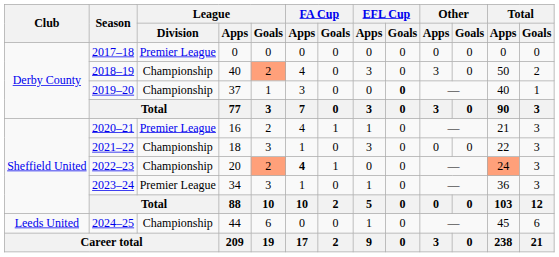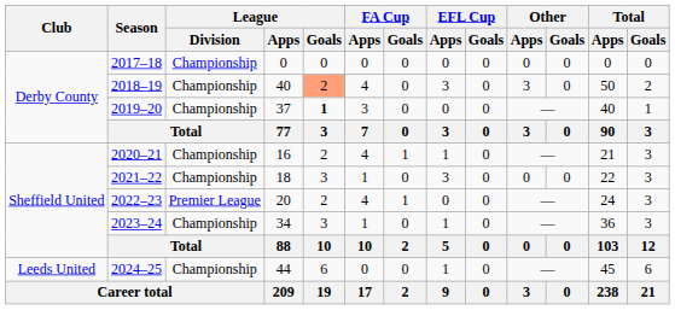 <table class="wikitable" style="text-align: center;">
 <tr>
 <th rowspan="2">Club</th>
 <th rowspan="2">Season</th>
 <th colspan="3">League</th>
 <th colspan="2"><a href='#'>FA Cup</a></th>
 <th colspan="2"><a href='#'>EFL Cup</a></th>
 <th colspan="2">Other</th>
 <th colspan="2">Total</th>
 </tr>
 <tr>
 <th>Division</th>
 <th>Apps</th>
 <th>Goals</th>
 <th>Apps</th>
 <th>Goals</th>
 <th>Apps</th>
 <th>Goals</th>
 <th>Apps</th>
 <th>Goals</th>
 <th>Apps</th>
 <th>Goals</th>
 </tr>
 <tr>
 <td rowspan="4"><a href='#'>Derby County</a></td>
 <td><a href='#'>2017–18</a></td>
-<td><a href='#'>Premier League</a></td>
+<td><a href='#'>Championship</a></td>
 <td>0</td>
 <td>0</td>
 <td>0</td>
 <td>0</td>
 <td>0</td>
 <td>0</td>
 <td>0</td>
 <td>0</td>
 <td>0</td>
 <td>0</td>
 </tr>
 <tr>
 <td><a href='#'>2018–19</a></td>
 <td>Championship</td>
 <td>40</td>
 <td style="background: lightsalmon;">2</td>
 <td>4</td>
 <td>0</td>
 <td>3</td>
 <td>0</td>
 <td>3</td>
 <td>0</td>
 <td>50</td>
 <td>2</td>
 </tr>
 <tr>
 <td><a href='#'>2019–20</a></td>
 <td>Championship</td>
 <td>37</td>
-<td>1</td>
+<td><strong>1</strong></td>
 <td>3</td>
 <td>0</td>
 <td>0</td>
-<td><strong>0</strong></td>
+<td>0</td>
 <td colspan=2>—</td>
 <td>40</td>
 <td>1</td>
 </tr>
 <tr>
 <th colspan="2">Total</th>
 <th>77</th>
 <th>3</th>
 <th>7</th>
 <th>0</th>
 <th>3</th>
 <th>0</th>
 <th>3</th>
 <th>0</th>
 <th>90</th>
 <th>3</th>
 </tr>
 <tr>
 <td rowspan="5"><a href='#'>Sheffield United</a></td>
 <td><a href='#'>2020–21</a></td>
-<td><a href='#'>Premier League</a></td>
+<td>Championship</td>
 <td>16</td>
 <td>2</td>
 <td>4</td>
 <td>1</td>
 <td>1</td>
 <td>0</td>
 <td colspan="2">—</td>
 <td>21</td>
 <td>3</td>
 </tr>
 <tr>
 <td><a href='#'>2021–22</a></td>
 <td>Championship</td>
 <td>18</td>
 <td>3</td>
 <td>1</td>
 <td>0</td>
 <td>3</td>
 <td>0</td>
 <td>0</td>
 <td>0</td>
 <td>22</td>
 <td>3</td>
 </tr>
 <tr>
 <td><a href='#'>2022–23</a></td>
-<td>Championship</td>
+<td><a href='#'>Premier League</a></td>
 <td>20</td>
-<td style="background: lightsalmon;">2</td>
-<td><strong>4</strong></td>
+<td>2</td>
+<td>4</td>
 <td>1</td>
 <td>0</td>
 <td>0</td>
 <td colspan="2">—</td>
-<td style="background: lightsalmon;">24</td>
+<td>24</td>
 <td>3</td>
 </tr>
 <tr>
 <td><a href='#'>2023–24</a></td>
-<td>Premier League</td>
+<td>Championship</td>
 <td>34</td>
 <td>3</td>
 <td>1</td>
 <td>0</td>
 <td>1</td>
 <td>0</td>
 <td colspan="2">—</td>
 <td>36</td>
 <td>3</td>
 </tr>
 <tr>
 <th colspan="2">Total</th>
 <th>88</th>
 <th>10</th>
 <th>10</th>
 <th>2</th>
 <th>5</th>
 <th>0</th>
 <th>0</th>
 <th>0</th>
 <th>103</th>
 <th>12</th>
 </tr>
 <tr>
 <td><a href='#'>Leeds United</a></td>
 <td><a href='#'>2024–25</a></td>
 <td>Championship</td>
 <td>44</td>
 <td>6</td>
 <td>0</td>
 <td>0</td>
 <td>1</td>
 <td>0</td>
 <td colspan="2">—</td>
 <td>45</td>
 <td>6</td>
 </tr>
 <tr>
 <th colspan="3">Career total</th>
 <th>209</th>
 <th>19</th>
 <th>17</th>
 <th>2</th>
 <th>9</th>
 <th>0</th>
 <th>3</th>
 <th>0</th>
 <th>238</th>
 <th>21</th>
 </tr>
 </table>
